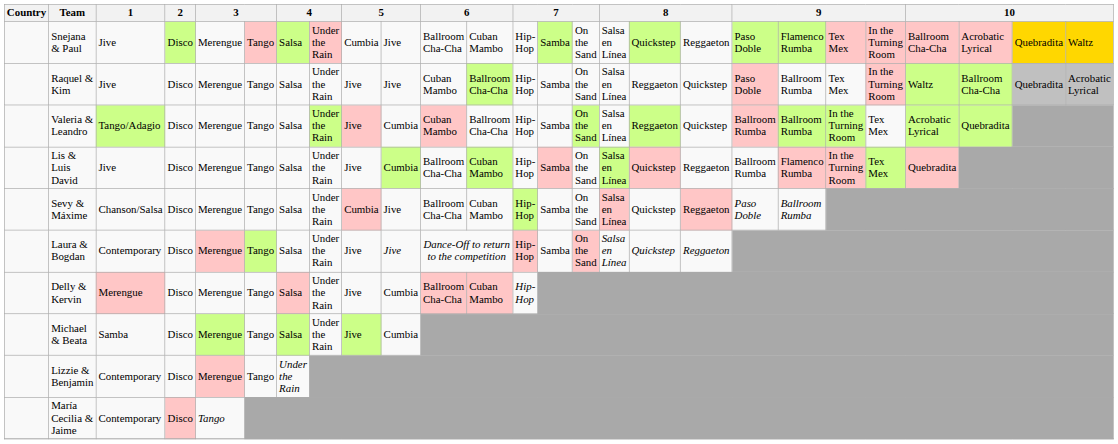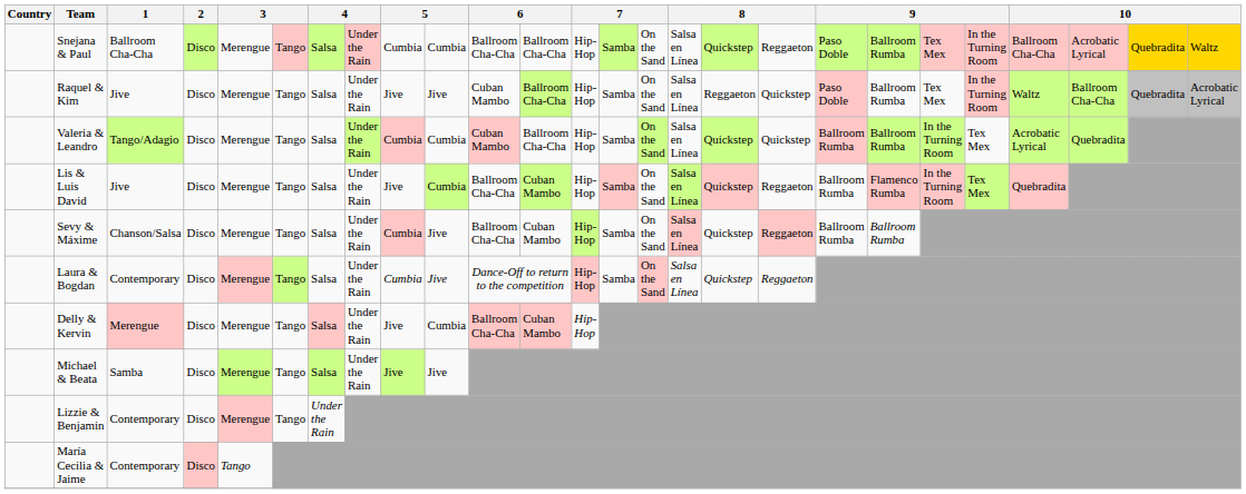 <table class="wikitable" style="margin:auto">
 <tr>
 <th>Country</th>
 <th>Team</th>
 <th>1</th>
 <th>2</th>
 <th colspan=2>3</th>
 <th colspan=2>4</th>
 <th colspan=2>5</th>
 <th colspan=2>6</th>
 <th colspan=3>7</th>
 <th colspan=3>8</th>
 <th colspan=4>9</th>
 <th colspan=4>10</th>
 </tr>
 <tr>
 <td style="text-align:center;"></td>
 <td>Snejana & Paul</td>
-<td>Jive</td>
+<td>Ballroom Cha-Cha</td>
 <td style="background:#ccff88;">Disco</td>
 <td>Merengue</td>
 <td style="background:#ffc6c6;">Tango</td>
 <td style="background:#ccff88;">Salsa</td>
 <td style="background:#ffc6c6;">Under the Rain</td>
 <td>Cumbia</td>
-<td>Jive</td>
+<td>Cumbia</td>
 <td>Ballroom Cha-Cha</td>
-<td>Cuban Mambo</td>
+<td>Ballroom Cha-Cha</td>
 <td>Hip-Hop</td>
 <td style="background:#ccff88;">Samba</td>
 <td>On the Sand</td>
 <td>Salsa en Línea</td>
 <td style="background:#ccff88;">Quickstep</td>
 <td>Reggaeton</td>
 <td style="background:#ccff88;">Paso Doble</td>
-<td style="background:#ccff88;">Flamenco Rumba</td>
+<td style="background:#ccff88;">Ballroom Rumba</td>
 <td style="background:#ffc6c6;">Tex Mex</td>
 <td style="background:#ffc6c6;">In the Turning Room</td>
 <td style="background:#ffc6c6;">Ballroom Cha-Cha</td>
 <td style="background:#ffc6c6;">Acrobatic Lyrical</td>
 <td style="background:gold;">Quebradita</td>
 <td style="background:gold;">Waltz</td>
 </tr>
 <tr>
 <td style="text-align:center;"></td>
 <td>Raquel & Kim</td>
 <td>Jive</td>
 <td>Disco</td>
 <td>Merengue</td>
 <td>Tango</td>
 <td>Salsa</td>
 <td>Under the Rain</td>
 <td>Jive</td>
 <td>Jive</td>
 <td>Cuban Mambo</td>
 <td style="background:#ccff88;">Ballroom Cha-Cha</td>
 <td>Hip-Hop</td>
 <td>Samba</td>
 <td>On the Sand</td>
 <td>Salsa en Línea</td>
 <td>Reggaeton</td>
 <td>Quickstep</td>
 <td style="background:#ffc6c6;">Paso Doble</td>
 <td>Ballroom Rumba</td>
 <td>Tex Mex</td>
 <td style="background:#ffc6c6;">In the Turning Room</td>
 <td style="background:#ccff88;">Waltz</td>
 <td style="background:#ccff88;">Ballroom Cha-Cha</td>
 <td style="background:silver;">Quebradita</td>
 <td style="background:silver;">Acrobatic Lyrical</td>
 </tr>
 <tr>
 <td style="text-align:center;"></td>
 <td>Valeria & Leandro</td>
 <td style="background:#ccff88;">Tango/Adagio</td>
 <td>Disco</td>
 <td>Merengue</td>
 <td>Tango</td>
 <td>Salsa</td>
 <td style="background:#ccff88;">Under the Rain</td>
-<td style="background:#ffc6c6;">Jive</td>
+<td style="background:#ffc6c6;">Cumbia</td>
 <td>Cumbia</td>
 <td style="background:#ffc6c6;">Cuban Mambo</td>
 <td>Ballroom Cha-Cha</td>
 <td>Hip-Hop</td>
 <td>Samba</td>
 <td style="background:#ccff88;">On the Sand</td>
 <td>Salsa en Línea</td>
-<td style="background:#ccff88;">Reggaeton</td>
+<td style="background:#ccff88;">Quickstep</td>
 <td>Quickstep</td>
 <td style="background:#ffc6c6;">Ballroom Rumba</td>
 <td style="background:#ccff88;">Ballroom Rumba</td>
 <td style="background:#ccff88;">In the Turning Room</td>
 <td>Tex Mex</td>
 <td style="background:#ccff88;">Acrobatic Lyrical</td>
 <td style="background:#ccff88;">Quebradita</td>
 <td style="background:darkgray;" colspan="2"></td>
 </tr>
 <tr>
 <td style="text-align:center;"></td>
 <td>Lis & Luis David</td>
 <td>Jive</td>
 <td>Disco</td>
 <td>Merengue</td>
 <td>Tango</td>
 <td>Salsa</td>
 <td>Under the Rain</td>
 <td>Jive</td>
 <td style="background:#ccff88;">Cumbia</td>
 <td>Ballroom Cha-Cha</td>
 <td style="background:#ccff88;">Cuban Mambo</td>
 <td>Hip-Hop</td>
 <td style="background:#ffc6c6;">Samba</td>
 <td>On the Sand</td>
 <td style="background:#ccff88;">Salsa en Línea</td>
 <td style="background:#ffc6c6;">Quickstep</td>
 <td>Reggaeton</td>
 <td>Ballroom Rumba</td>
 <td style="background:#ffc6c6;">Flamenco Rumba</td>
 <td style="background:#ffc6c6;">In the Turning Room</td>
 <td style="background:#ccff88;">Tex Mex</td>
 <td style="background:#ffc6c6;">Quebradita</td>
 <td style="background:darkgray;" colspan="3"></td>
 </tr>
 <tr>
 <td style="text-align:center;"></td>
 <td>Sevy & Máxime</td>
 <td>Chanson/Salsa</td>
 <td>Disco</td>
 <td>Merengue</td>
 <td>Tango</td>
 <td>Salsa</td>
 <td>Under the Rain</td>
 <td style="background:#ffc6c6;">Cumbia</td>
 <td>Jive</td>
 <td>Ballroom Cha-Cha</td>
 <td>Cuban Mambo</td>
 <td style="background:#ccff88;">Hip-Hop</td>
 <td>Samba</td>
 <td>On the Sand</td>
 <td style="background:#ffc6c6;">Salsa en Línea</td>
 <td>Quickstep</td>
 <td style="background:#ffc6c6;">Reggaeton</td>
-<td><em>Paso Doble</em></td>
+<td>Ballroom Rumba</td>
 <td><em>Ballroom Rumba</em></td>
 <td style="background:darkgray;" colspan="6"></td>
 </tr>
 <tr>
 <td style="text-align:center;"></td>
 <td>Laura & Bogdan</td>
 <td>Contemporary</td>
 <td>Disco</td>
 <td style="background:#ffc6c6;">Merengue</td>
 <td style="background:#ccff88;">Tango</td>
 <td>Salsa</td>
 <td>Under the Rain</td>
-<td>Jive</td>
+<td><em>Cumbia</em></td>
 <td><em>Jive</em></td>
 <td colspan="2" style="text-align:center;"><em>Dance-Off to return to the competition</em></td>
 <td style="background:#ffc6c6;">Hip-Hop</td>
 <td>Samba</td>
 <td style="background:#ffc6c6;">On the Sand</td>
 <td><em>Salsa en Línea</em></td>
 <td><em>Quickstep</em></td>
 <td><em>Reggaeton</em></td>
 <td style="background:darkgray;" colspan="8"></td>
 </tr>
 <tr>
 <td style="text-align:center;"></td>
 <td>Delly & Kervin</td>
 <td style="background:#ffc6c6;">Merengue</td>
 <td>Disco</td>
 <td>Merengue</td>
 <td>Tango</td>
 <td style="background:#ffc6c6;">Salsa</td>
 <td>Under the Rain</td>
 <td>Jive</td>
 <td>Cumbia</td>
 <td style="background:#ffc6c6;">Ballroom Cha-Cha</td>
 <td style="background:#ffc6c6;">Cuban Mambo</td>
 <td><em>Hip-Hop</em></td>
 <td style="background:darkgray;" colspan="15"></td>
 </tr>
 <tr>
 <td style="text-align:center;"></td>
 <td>Michael & Beata</td>
 <td>Samba</td>
 <td>Disco</td>
 <td style="background:#ccff88;">Merengue</td>
 <td>Tango</td>
 <td style="background:#ccff88;">Salsa</td>
 <td>Under the Rain</td>
 <td style="background:#ccff88;">Jive</td>
-<td>Cumbia</td>
+<td>Jive</td>
 <td style="background:darkgray;" colspan="16"></td>
 </tr>
 <tr>
 <td style="text-align:center;"></td>
 <td>Lizzie & Benjamin</td>
 <td>Contemporary</td>
 <td>Disco</td>
 <td style="background:#ffc6c6;">Merengue</td>
 <td>Tango</td>
 <td><em>Under the Rain</em></td>
 <td style="background:darkgray;" colspan="19"></td>
 </tr>
 <tr>
 <td style="text-align:center;"></td>
 <td>María Cecilia & Jaime</td>
 <td>Contemporary</td>
 <td style="background:#ffc6c6;">Disco</td>
 <td><em>Tango</em></td>
 <td style="background:darkgray;" colspan="21"></td>
 </tr>
 <tr>
 </tr>
 </table>
